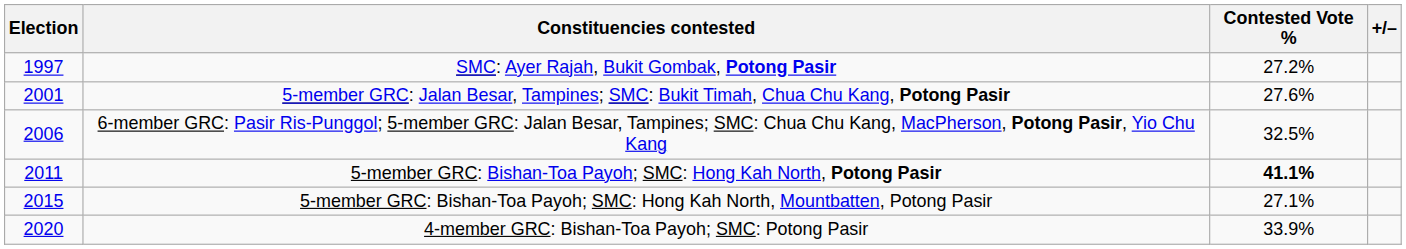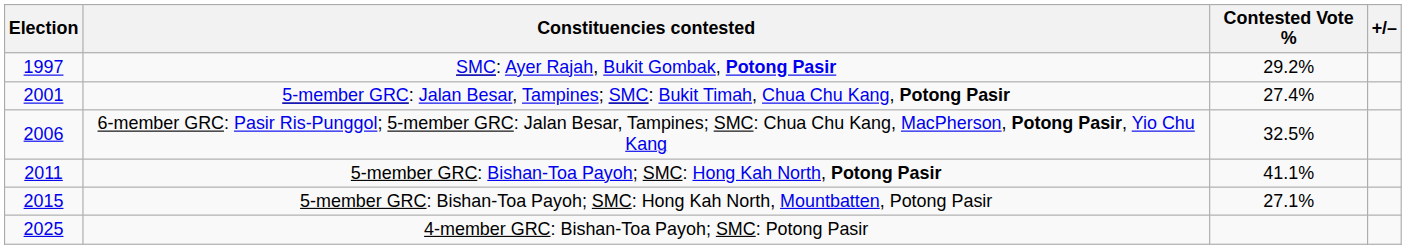 <table class="wikitable" style="text-align: center">
 <tr>
 <th>Election</th>
 <th>Constituencies contested</th>
 <th>Contested Vote %</th>
 <th>+/–</th>
 </tr>
 <tr>
 <td><a href='#'>1997</a></td>
 <td><u><a href='#'>SMC</a></u>: <a href='#'>Ayer Rajah</a>, <a href='#'>Bukit Gombak</a>, <strong><a href='#'>Potong Pasir</a></strong></td>
-<td>27.2%</td>
+<td>29.2%</td>
 <td></td>
 </tr>
 <tr>
 <td><a href='#'>2001</a></td>
 <td><u><a href='#'>5-member GRC</a></u>: <a href='#'>Jalan Besar</a>, <a href='#'>Tampines</a>; <u><a href='#'>SMC</a></u>: <a href='#'>Bukit Timah</a>, <a href='#'>Chua Chu Kang</a>, <strong>Potong Pasir</strong></td>
-<td>27.6%</td>
+<td>27.4%</td>
 <td></td>
 </tr>
 <tr>
 <td><a href='#'>2006</a></td>
 <td><u>6-member GRC</u>: <a href='#'>Pasir Ris-Punggol</a>; <u>5-member GRC</u>: Jalan Besar, Tampines; <u>SMC</u>: Chua Chu Kang, <a href='#'>MacPherson</a>, <strong>Potong Pasir</strong>, <a href='#'>Yio Chu Kang</a></td>
 <td>32.5%</td>
 <td></td>
 </tr>
 <tr>
 <td><a href='#'>2011</a></td>
 <td><u>5-member GRC</u>: <a href='#'>Bishan-Toa Payoh</a>; <u>SMC</u>: <a href='#'>Hong Kah North</a>, <strong>Potong Pasir</strong></td>
-<td><strong>41.1%</strong></td>
+<td>41.1%</td>
 <td></td>
 </tr>
 <tr>
 <td><a href='#'>2015</a></td>
 <td><u>5-member GRC</u>: Bishan-Toa Payoh; <u>SMC</u>: Hong Kah North,  <a href='#'>Mountbatten</a>, Potong Pasir</td>
 <td>27.1%</td>
 <td></td>
 </tr>
 <tr>
-<td><a href='#'>2020</a></td>
+<td><a href='#'>2025</a></td>
 <td><u>4-member GRC</u>: Bishan-Toa Payoh; <u>SMC</u>: Potong Pasir</td>
-<td>33.9%</td>
+<td></td>
 <td></td>
 </tr>
 </table>
